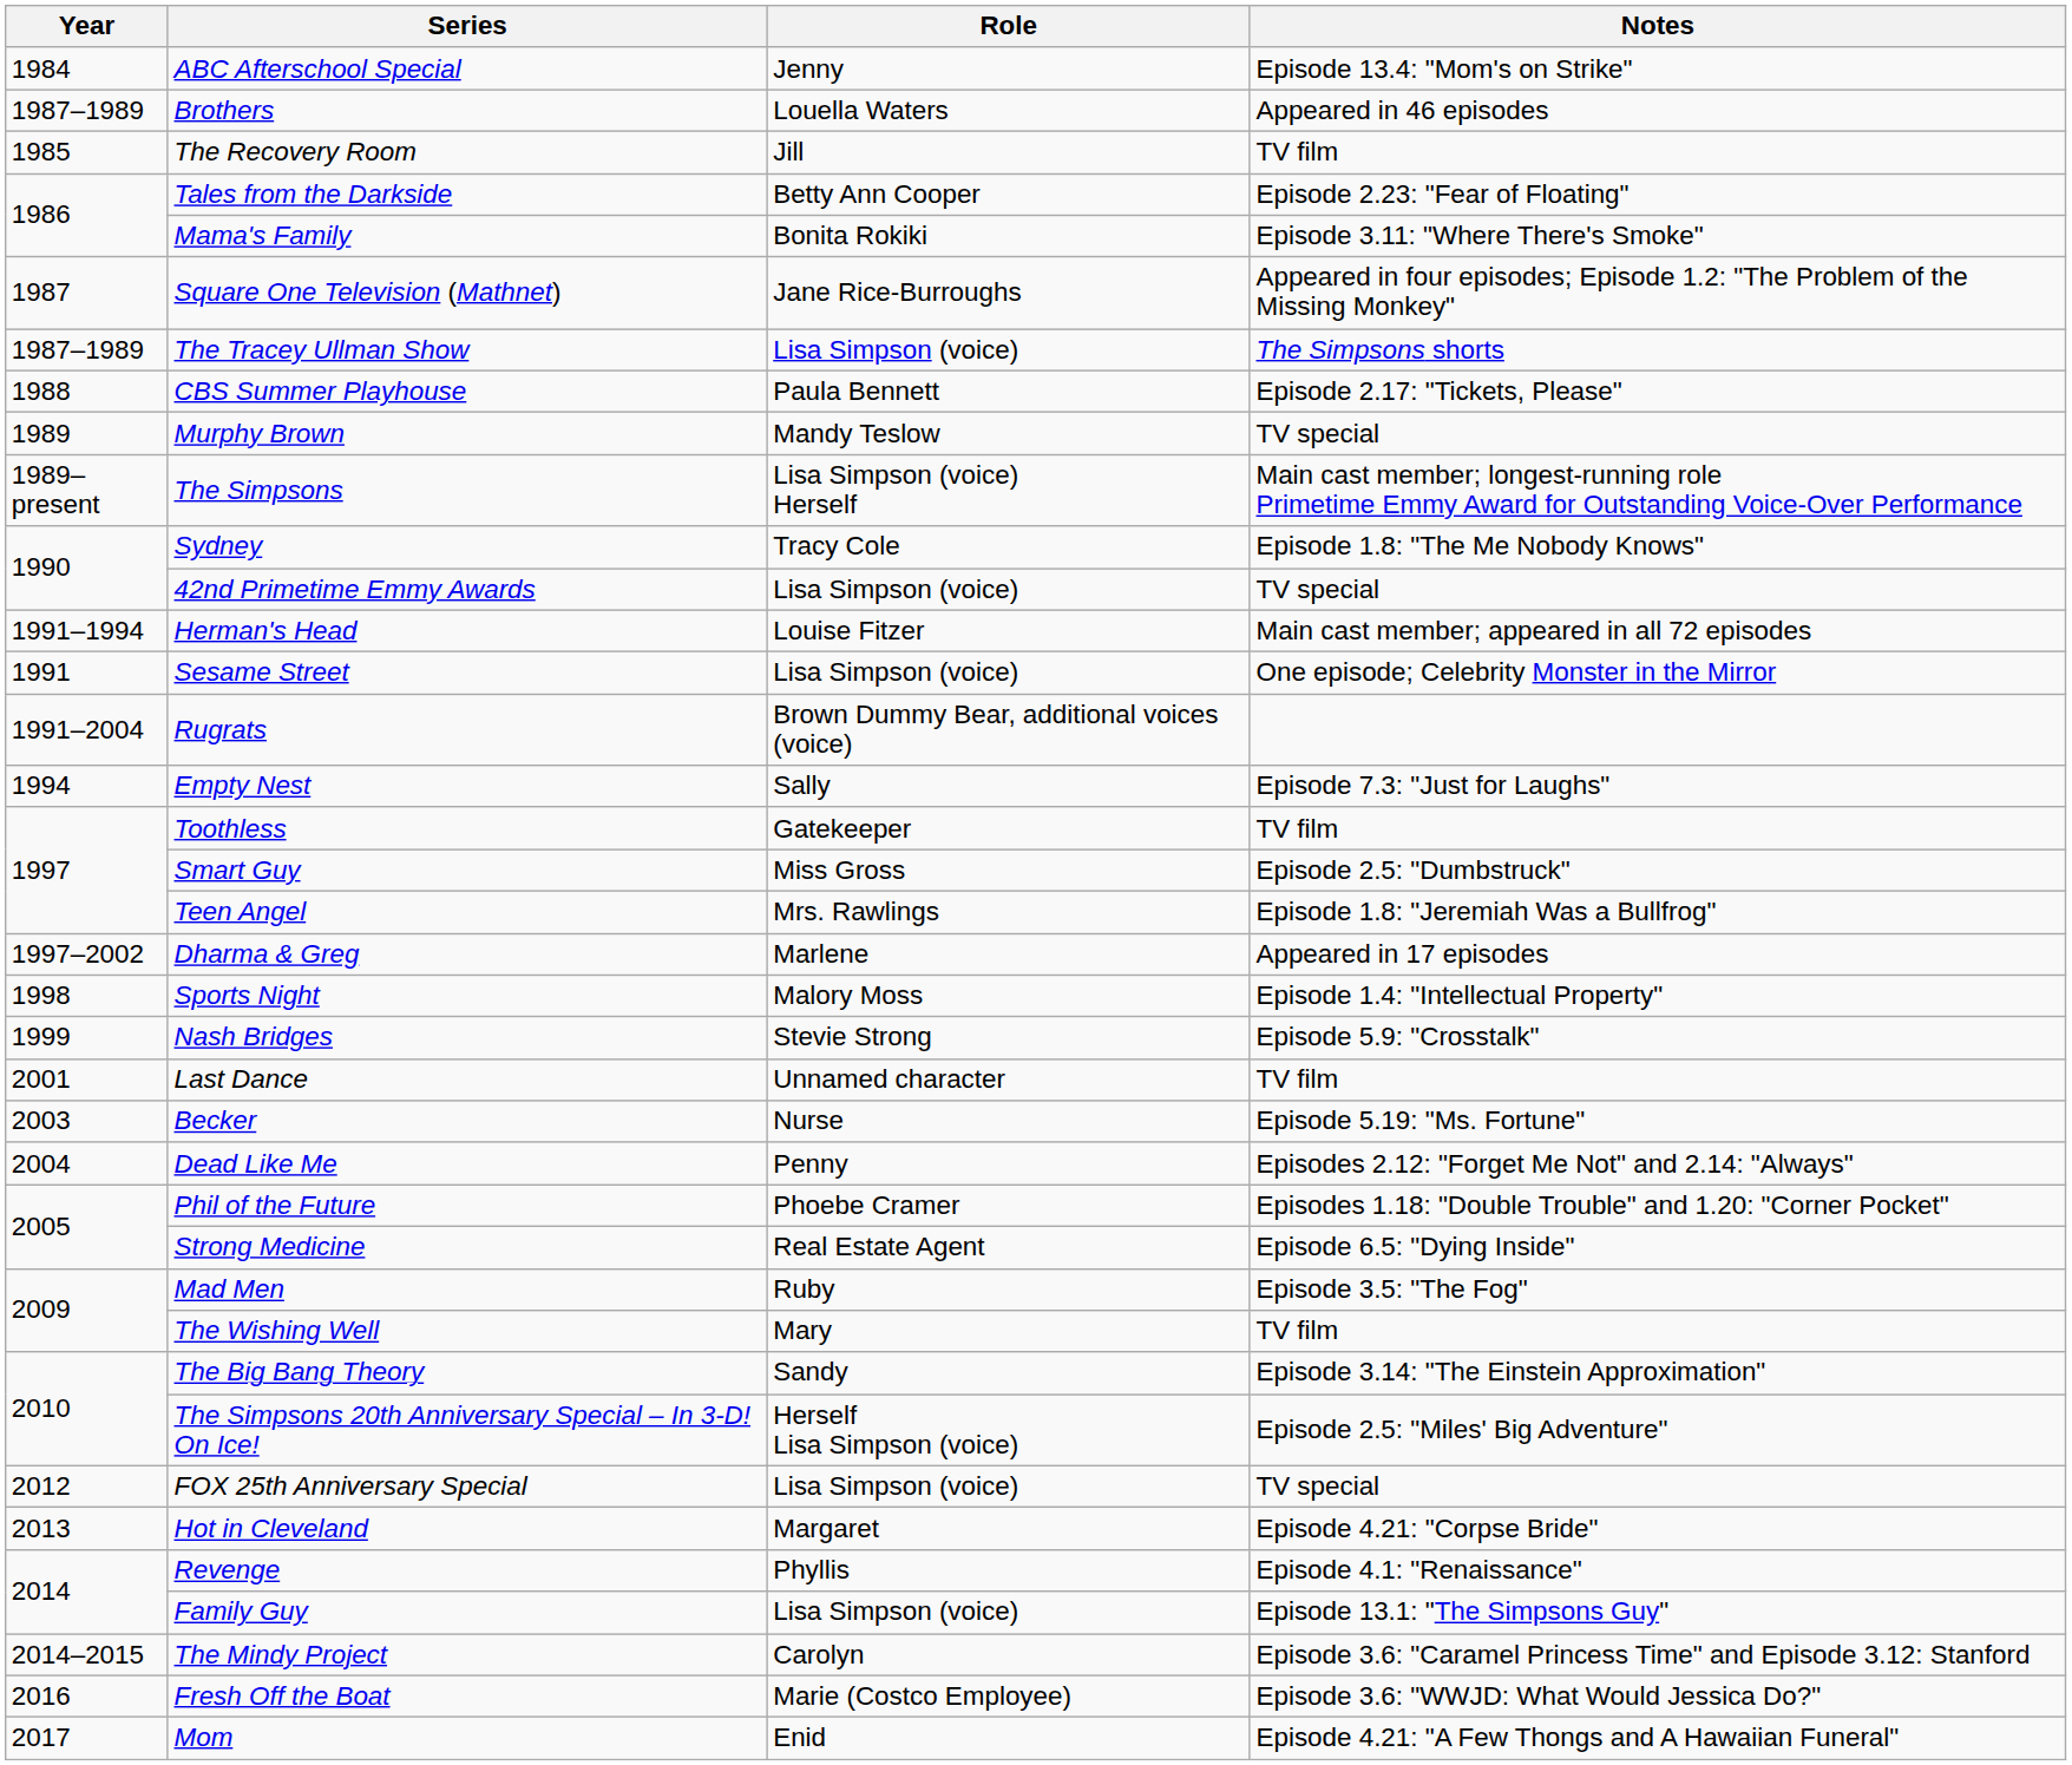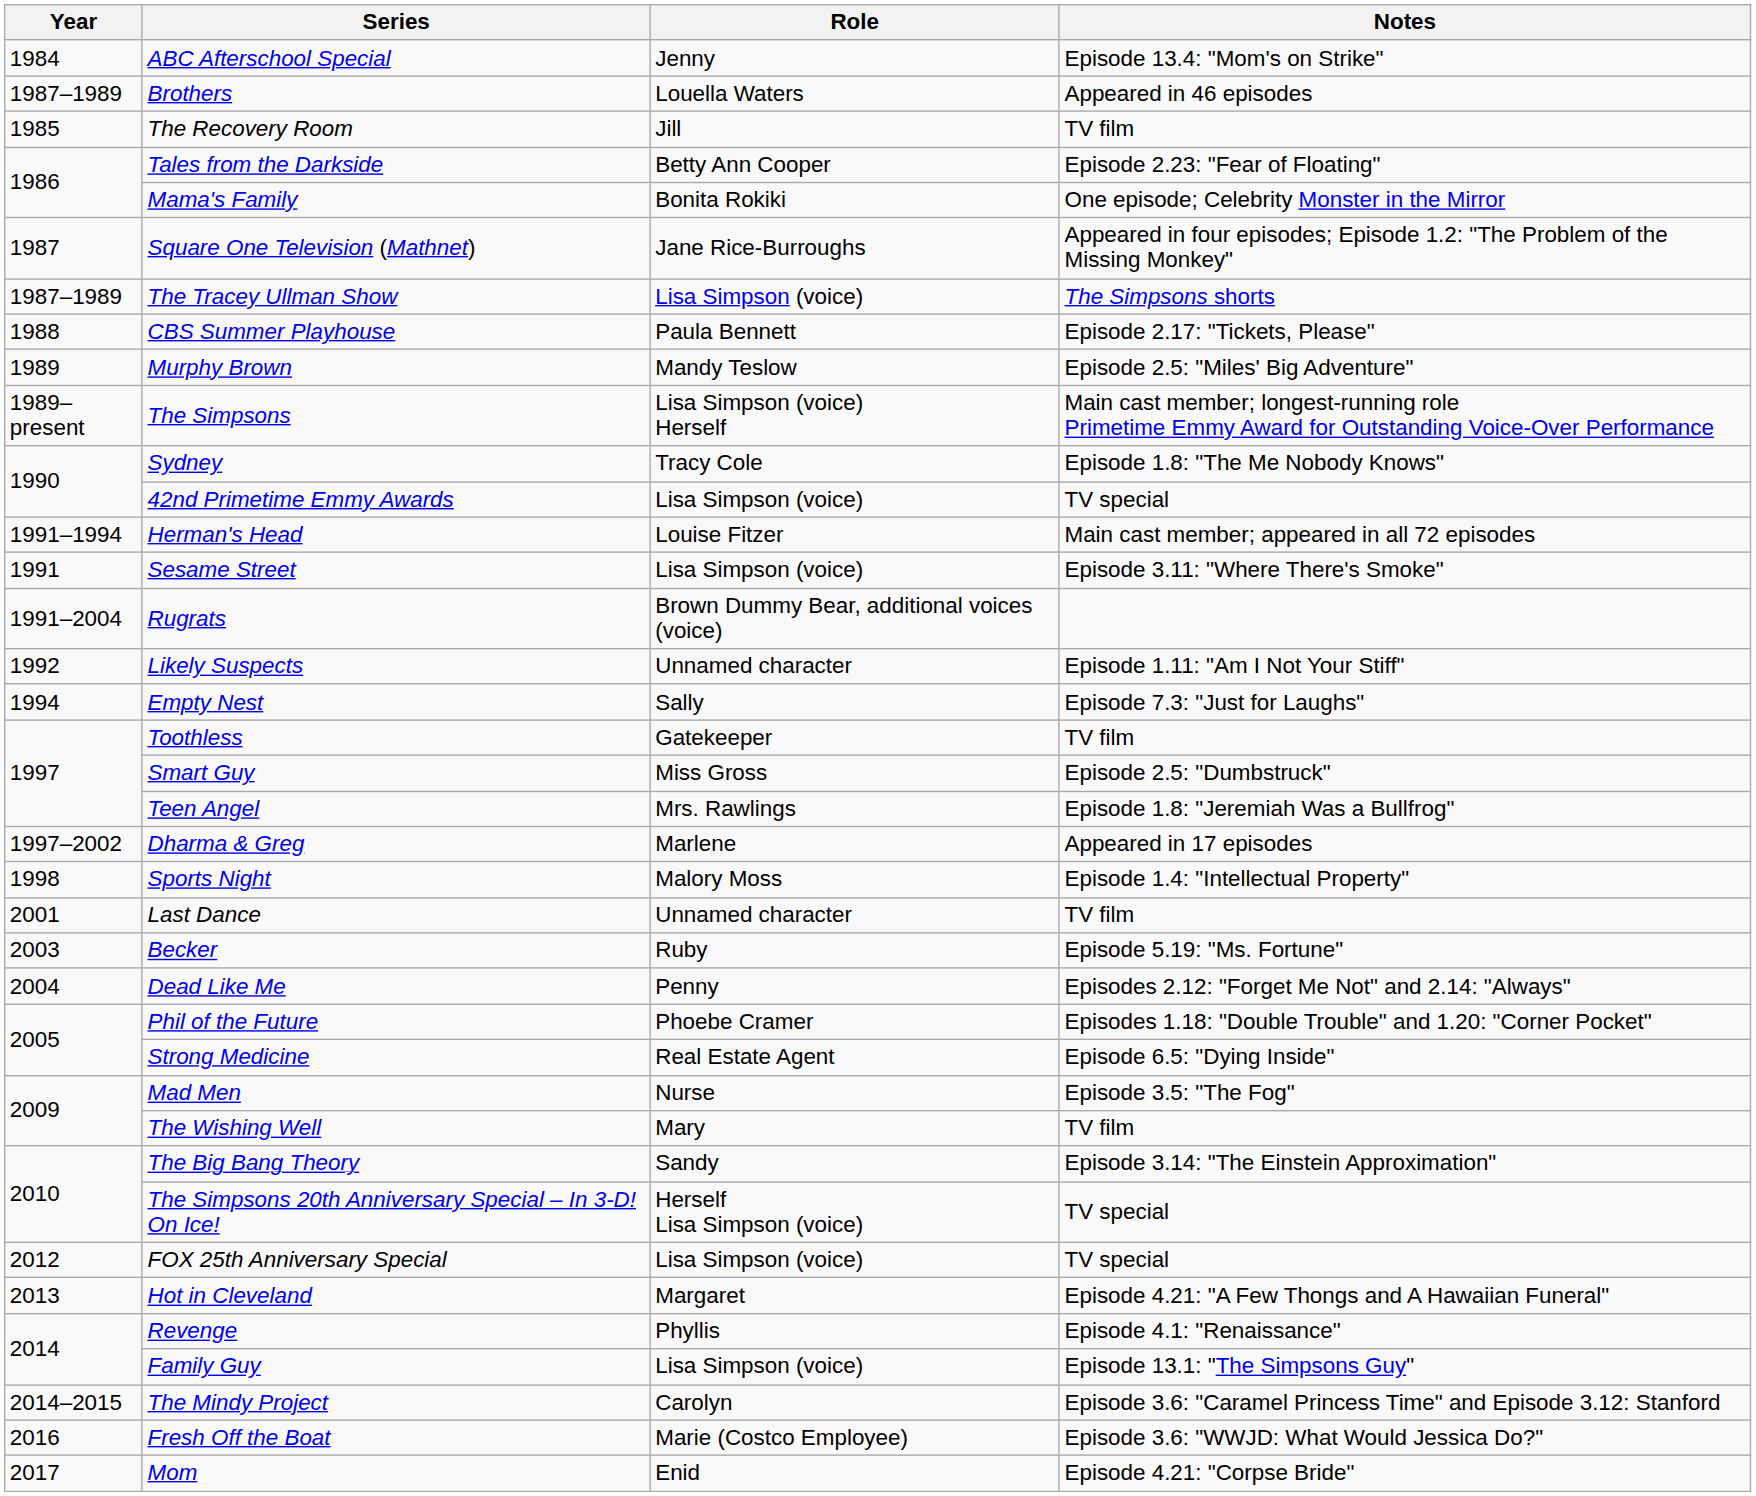 <table class="wikitable sortable">
 <tr>
 <th>Year</th>
 <th>Series</th>
 <th>Role</th>
 <th>Notes</th>
 </tr>
 <tr>
 <td>1984</td>
 <td><em><a href='#'>ABC Afterschool Special</a></em></td>
 <td>Jenny</td>
 <td>Episode 13.4: "Mom's on Strike"</td>
 </tr>
 <tr>
 <td>1987–1989</td>
 <td><em><a href='#'>Brothers</a></em></td>
 <td>Louella Waters</td>
 <td>Appeared in 46 episodes</td>
 </tr>
 <tr>
 <td>1985</td>
 <td><em>The Recovery Room</em></td>
 <td>Jill</td>
 <td>TV film</td>
 </tr>
 <tr>
 <td rowspan="2">1986</td>
 <td><em><a href='#'>Tales from the Darkside</a></em></td>
 <td>Betty Ann Cooper</td>
 <td>Episode 2.23: "Fear of Floating"</td>
 </tr>
 <tr>
 <td><em><a href='#'>Mama's Family</a></em></td>
 <td>Bonita Rokiki</td>
-<td>Episode 3.11: "Where There's Smoke"</td>
+<td>One episode; Celebrity <a href='#'>Monster in the Mirror</a></td>
 </tr>
 <tr>
 <td>1987</td>
 <td><em><a href='#'>Square One Television</a></em> (<em><a href='#'>Mathnet</a></em>)</td>
 <td>Jane Rice-Burroughs</td>
 <td>Appeared in four episodes; Episode 1.2: "The Problem of the Missing Monkey"</td>
 </tr>
 <tr>
 <td>1987–1989</td>
 <td><em><a href='#'>The Tracey Ullman Show</a></em></td>
 <td><a href='#'>Lisa Simpson</a> (voice)</td>
 <td><a href='#'><em>The Simpsons</em> shorts</a></td>
 </tr>
 <tr>
 <td>1988</td>
 <td><em><a href='#'>CBS Summer Playhouse</a></em></td>
 <td>Paula Bennett</td>
 <td>Episode 2.17: "Tickets, Please"</td>
 </tr>
 <tr>
 <td>1989</td>
 <td><em><a href='#'>Murphy Brown</a></em></td>
 <td>Mandy Teslow</td>
-<td>TV special</td>
+<td>Episode 2.5: "Miles' Big Adventure"</td>
 </tr>
 <tr>
 <td>1989–present</td>
 <td><em><a href='#'>The Simpsons</a></em></td>
 <td>Lisa Simpson (voice) <br> Herself</td>
 <td>Main cast member; longest-running role<br><a href='#'>Primetime Emmy Award for Outstanding Voice-Over Performance</a></td>
 </tr>
 <tr>
 <td rowspan="2">1990</td>
 <td><em><a href='#'>Sydney</a></em></td>
 <td>Tracy Cole</td>
 <td>Episode 1.8: "The Me Nobody Knows"</td>
 </tr>
 <tr>
 <td><em><a href='#'>42nd Primetime Emmy Awards</a></em></td>
 <td>Lisa Simpson (voice)</td>
 <td>TV special</td>
 </tr>
 <tr>
 <td>1991–1994</td>
 <td><em><a href='#'>Herman's Head</a></em></td>
 <td>Louise Fitzer</td>
 <td>Main cast member; appeared in all 72 episodes</td>
 </tr>
 <tr>
 <td>1991</td>
 <td><em><a href='#'>Sesame Street</a></em></td>
 <td>Lisa Simpson (voice)</td>
-<td>One episode; Celebrity <a href='#'>Monster in the Mirror</a></td>
+<td>Episode 3.11: "Where There's Smoke"</td>
 </tr>
 <tr>
 <td>1991–2004</td>
 <td><em><a href='#'>Rugrats</a></em></td>
 <td>Brown Dummy Bear, additional voices (voice)</td>
 <td></td>
+</tr>
+<tr>
+<td>1992</td>
+<td><em><a href='#'>Likely Suspects</a></em></td>
+<td>Unnamed character</td>
+<td>Episode 1.11: "Am I Not Your Stiff"</td>
 </tr>
 <tr>
 <td>1994</td>
 <td><em><a href='#'>Empty Nest</a></em></td>
 <td>Sally</td>
 <td>Episode 7.3: "Just for Laughs"</td>
 </tr>
 <tr>
 <td rowspan="3">1997</td>
 <td><em><a href='#'>Toothless</a></em></td>
 <td>Gatekeeper</td>
 <td>TV film</td>
 </tr>
 <tr>
 <td><em><a href='#'>Smart Guy</a></em></td>
 <td>Miss Gross</td>
 <td>Episode 2.5: "Dumbstruck"</td>
 </tr>
 <tr>
 <td><em><a href='#'>Teen Angel</a></em></td>
 <td>Mrs. Rawlings</td>
 <td>Episode 1.8: "Jeremiah Was a Bullfrog"</td>
 </tr>
 <tr>
 <td>1997–2002</td>
 <td><em><a href='#'>Dharma & Greg</a></em></td>
 <td>Marlene</td>
 <td>Appeared in 17 episodes</td>
 </tr>
 <tr>
 <td>1998</td>
 <td><em><a href='#'>Sports Night</a></em></td>
 <td>Malory Moss</td>
 <td>Episode 1.4: "Intellectual Property"</td>
 </tr>
 <tr>
-<td>1999</td>
-<td><em><a href='#'>Nash Bridges</a></em></td>
-<td>Stevie Strong</td>
-<td>Episode 5.9: "Crosstalk"</td>
-</tr>
-<tr>
 <td>2001</td>
 <td><em>Last Dance</em></td>
 <td>Unnamed character</td>
 <td>TV film</td>
 </tr>
 <tr>
 <td>2003</td>
 <td><em><a href='#'>Becker</a></em></td>
-<td>Nurse</td>
+<td>Ruby</td>
 <td>Episode 5.19: "Ms. Fortune"</td>
 </tr>
 <tr>
 <td>2004</td>
 <td><em><a href='#'>Dead Like Me</a></em></td>
 <td>Penny</td>
 <td>Episodes 2.12: "Forget Me Not" and 2.14: "Always"</td>
 </tr>
 <tr>
 <td rowspan="2">2005</td>
 <td><em><a href='#'>Phil of the Future</a></em></td>
 <td>Phoebe Cramer</td>
 <td>Episodes 1.18: "Double Trouble" and 1.20: "Corner Pocket"</td>
 </tr>
 <tr>
 <td><em><a href='#'>Strong Medicine</a></em></td>
 <td>Real Estate Agent</td>
 <td>Episode 6.5: "Dying Inside"</td>
 </tr>
 <tr>
 <td rowspan="2">2009</td>
 <td><em><a href='#'>Mad Men</a></em></td>
-<td>Ruby</td>
+<td>Nurse</td>
 <td>Episode 3.5: "The Fog"</td>
 </tr>
 <tr>
 <td><em><a href='#'>The Wishing Well</a></em></td>
 <td>Mary</td>
 <td>TV film</td>
 </tr>
 <tr>
 <td rowspan="2">2010</td>
 <td><em><a href='#'>The Big Bang Theory</a></em></td>
 <td>Sandy</td>
 <td>Episode 3.14: "The Einstein Approximation"</td>
 </tr>
 <tr>
 <td><em><a href='#'>The Simpsons 20th Anniversary Special – In 3-D! On Ice!</a></em></td>
 <td>Herself<br>Lisa Simpson (voice)</td>
-<td>Episode 2.5: "Miles' Big Adventure"</td>
+<td>TV special</td>
 </tr>
 <tr>
 <td>2012</td>
 <td><em>FOX 25th Anniversary Special</em></td>
 <td>Lisa Simpson (voice)</td>
 <td>TV special</td>
 </tr>
 <tr>
 <td>2013</td>
 <td><em><a href='#'>Hot in Cleveland</a></em></td>
 <td>Margaret</td>
-<td>Episode 4.21: "Corpse Bride"</td>
+<td>Episode 4.21: "A Few Thongs and A Hawaiian Funeral"</td>
 </tr>
 <tr>
 <td rowspan=2>2014</td>
 <td><em><a href='#'>Revenge</a></em></td>
 <td>Phyllis</td>
 <td>Episode 4.1: "Renaissance"</td>
 </tr>
 <tr>
 <td><em><a href='#'>Family Guy</a></em></td>
 <td>Lisa Simpson (voice)</td>
 <td>Episode 13.1: "<a href='#'>The Simpsons Guy</a>"</td>
 </tr>
 <tr>
 <td>2014–2015</td>
 <td><em><a href='#'>The Mindy Project</a></em></td>
 <td>Carolyn</td>
 <td>Episode 3.6: "Caramel Princess Time" and Episode 3.12: Stanford</td>
 </tr>
 <tr>
 <td>2016</td>
 <td><em><a href='#'>Fresh Off the Boat</a></em></td>
 <td>Marie (Costco Employee)</td>
 <td>Episode 3.6: "WWJD: What Would Jessica Do?"</td>
 </tr>
 <tr>
 <td>2017</td>
 <td><em><a href='#'>Mom</a></em></td>
 <td>Enid</td>
-<td>Episode 4.21: "A Few Thongs and A Hawaiian Funeral"</td>
+<td>Episode 4.21: "Corpse Bride"</td>
 </tr>
 </table>
